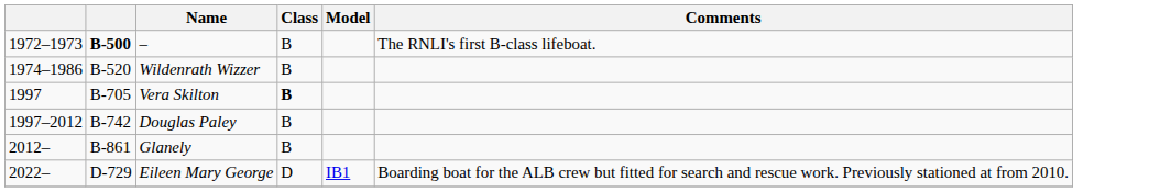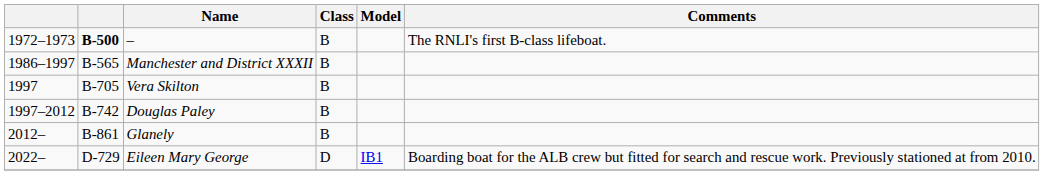 <table class="wikitable sortable">
 <tr>
 <th></th>
 <th></th>
 <th>Name</th>
 <th>Class</th>
 <th>Model</th>
 <th class=unsortable>Comments</th>
 </tr>
 <tr>
 <td>1972–1973</td>
 <td><strong>B-500</strong></td>
 <td>–</td>
 <td>B</td>
 <td></td>
 <td>The RNLI's first B-class lifeboat.</td>
 </tr>
 <tr>
-<td>1974–1986</td>
-<td>B-520</td>
-<td><em>Wildenrath Wizzer</em></td>
+<td>1986–1997</td>
+<td>B-565</td>
+<td><em>Manchester and District XXXII</em></td>
 <td>B</td>
 <td></td>
 <td></td>
 </tr>
 <tr>
 <td>1997</td>
 <td>B-705</td>
 <td><em>Vera Skilton</em></td>
-<td><strong>B</strong></td>
+<td>B</td>
 <td></td>
 <td></td>
 </tr>
 <tr>
 <td>1997–2012</td>
 <td>B-742</td>
 <td><em>Douglas Paley</em></td>
 <td>B</td>
 <td></td>
 <td></td>
 </tr>
 <tr>
 <td>2012–</td>
 <td>B-861</td>
 <td><em>Glanely</em></td>
 <td>B</td>
 <td></td>
 <td></td>
 </tr>
 <tr>
 <td>2022–</td>
 <td>D-729</td>
 <td><em>Eileen Mary George</em></td>
 <td>D</td>
 <td><a href='#'>IB1</a></td>
 <td>Boarding boat for the ALB crew but fitted for search and rescue work. Previously stationed at  from 2010.</td>
 </tr>
 <tr>
 </tr>
 </table>
